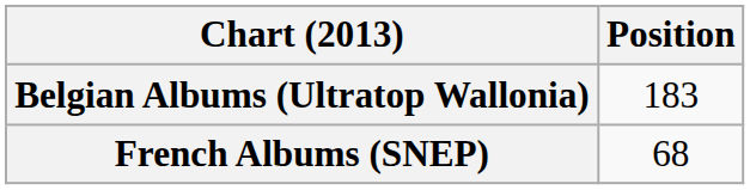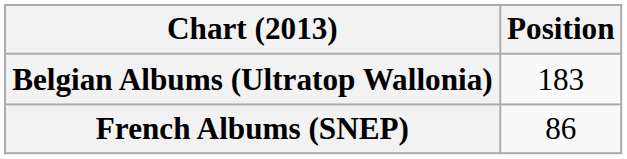 <table class="wikitable plainrowheaders" style="text-align:center">
 <tr>
 <th scope="col">Chart (2013)</th>
 <th scope="col">Position</th>
 </tr>
 <tr>
 <th scope="row">Belgian Albums (Ultratop Wallonia)</th>
 <td>183</td>
 </tr>
 <tr>
 <th scope="row">French Albums (SNEP)</th>
-<td>68</td>
+<td>86</td>
 </tr>
 </table>
